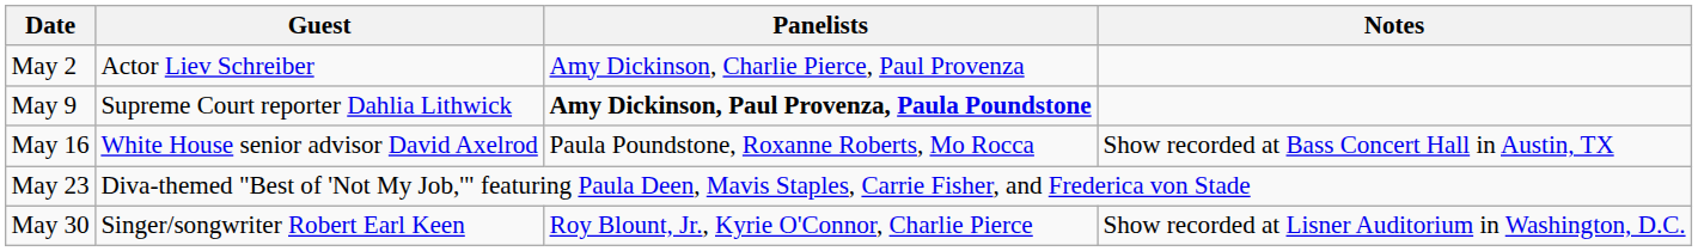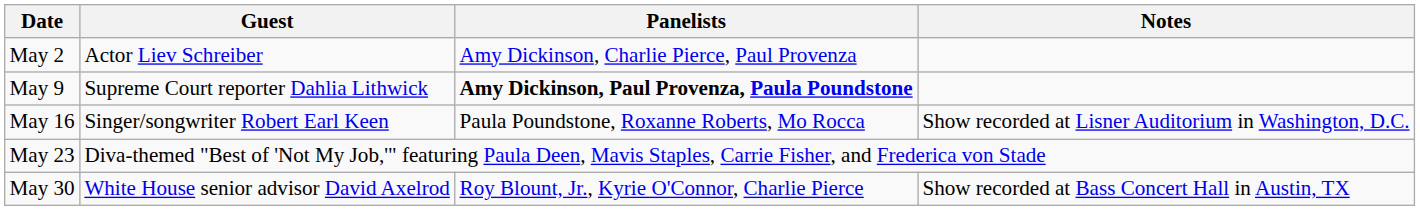 <table class="wikitable">
 <tr>
 <th>Date</th>
 <th>Guest</th>
 <th>Panelists</th>
 <th>Notes</th>
 </tr>
 <tr>
 <td>May 2</td>
 <td>Actor <a href='#'>Liev Schreiber</a></td>
 <td><a href='#'>Amy Dickinson</a>, <a href='#'>Charlie Pierce</a>, <a href='#'>Paul Provenza</a></td>
 <td></td>
 </tr>
 <tr>
 <td>May 9</td>
 <td>Supreme Court reporter <a href='#'>Dahlia Lithwick</a></td>
 <td><strong>Amy Dickinson, Paul Provenza, <a href='#'>Paula Poundstone</a></strong></td>
 <td></td>
 </tr>
 <tr>
 <td>May 16</td>
-<td><a href='#'>White House</a> senior advisor <a href='#'>David Axelrod</a></td>
+<td>Singer/songwriter <a href='#'>Robert Earl Keen</a></td>
 <td>Paula Poundstone, <a href='#'>Roxanne Roberts</a>, <a href='#'>Mo Rocca</a></td>
-<td>Show recorded at <a href='#'>Bass Concert Hall</a> in <a href='#'>Austin, TX</a></td>
+<td>Show recorded at <a href='#'>Lisner Auditorium</a> in <a href='#'>Washington, D.C.</a></td>
 </tr>
 <tr>
 <td>May 23</td>
 <td colspan=3>Diva-themed "Best of 'Not My Job,'" featuring <a href='#'>Paula Deen</a>, <a href='#'>Mavis Staples</a>, <a href='#'>Carrie Fisher</a>, and <a href='#'>Frederica von Stade</a></td>
 </tr>
 <tr>
 <td>May 30</td>
-<td>Singer/songwriter <a href='#'>Robert Earl Keen</a></td>
+<td><a href='#'>White House</a> senior advisor <a href='#'>David Axelrod</a></td>
 <td><a href='#'>Roy Blount, Jr.</a>, <a href='#'>Kyrie O'Connor</a>, <a href='#'>Charlie Pierce</a></td>
-<td>Show recorded at <a href='#'>Lisner Auditorium</a> in <a href='#'>Washington, D.C.</a></td>
+<td>Show recorded at <a href='#'>Bass Concert Hall</a> in <a href='#'>Austin, TX</a></td>
 </tr>
 </table>
